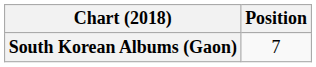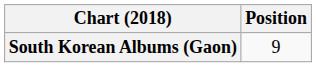 <table class="wikitable plainrowheaders" style="text-align:center">
 <tr>
 <th scope="col">Chart (2018)</th>
 <th scope="col">Position</th>
 </tr>
 <tr>
 <th scope="row">South Korean Albums (Gaon)</th>
-<td>7</td>
+<td>9</td>
 </tr>
 </table>
